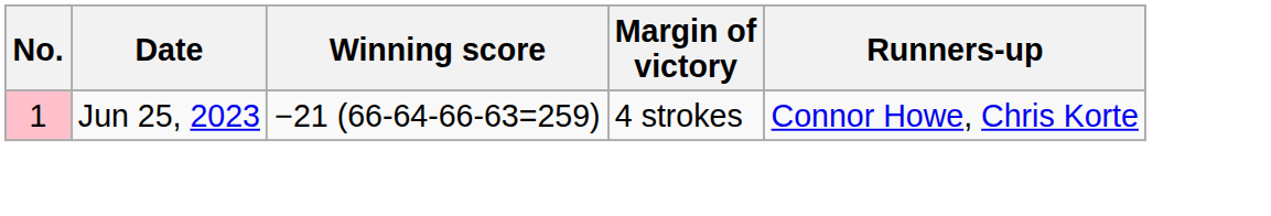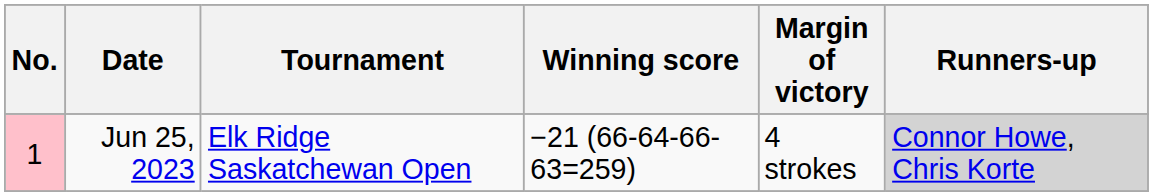 <table class="wikitable" style="font-size:95%;">
 <tr>
 <th>No.</th>
 <th>Date</th>
+<th>Tournament</th>
 <th>Winning score</th>
 <th>Margin of<br>victory</th>
 <th>Runners-up</th>
 </tr>
 <tr>
 <td align=center style="background: pink;">1</td>
 <td align=right>Jun 25, <a href='#'>2023</a></td>
+<td><a href='#'>Elk Ridge Saskatchewan Open</a></td>
 <td>−21 (66-64-66-63=259)</td>
 <td>4 strokes</td>
-<td> <a href='#'>Connor Howe</a>,  <a href='#'>Chris Korte</a></td>
+<td style="background: lightgrey;"> <a href='#'>Connor Howe</a>,  <a href='#'>Chris Korte</a></td>
 </tr>
 </table>
